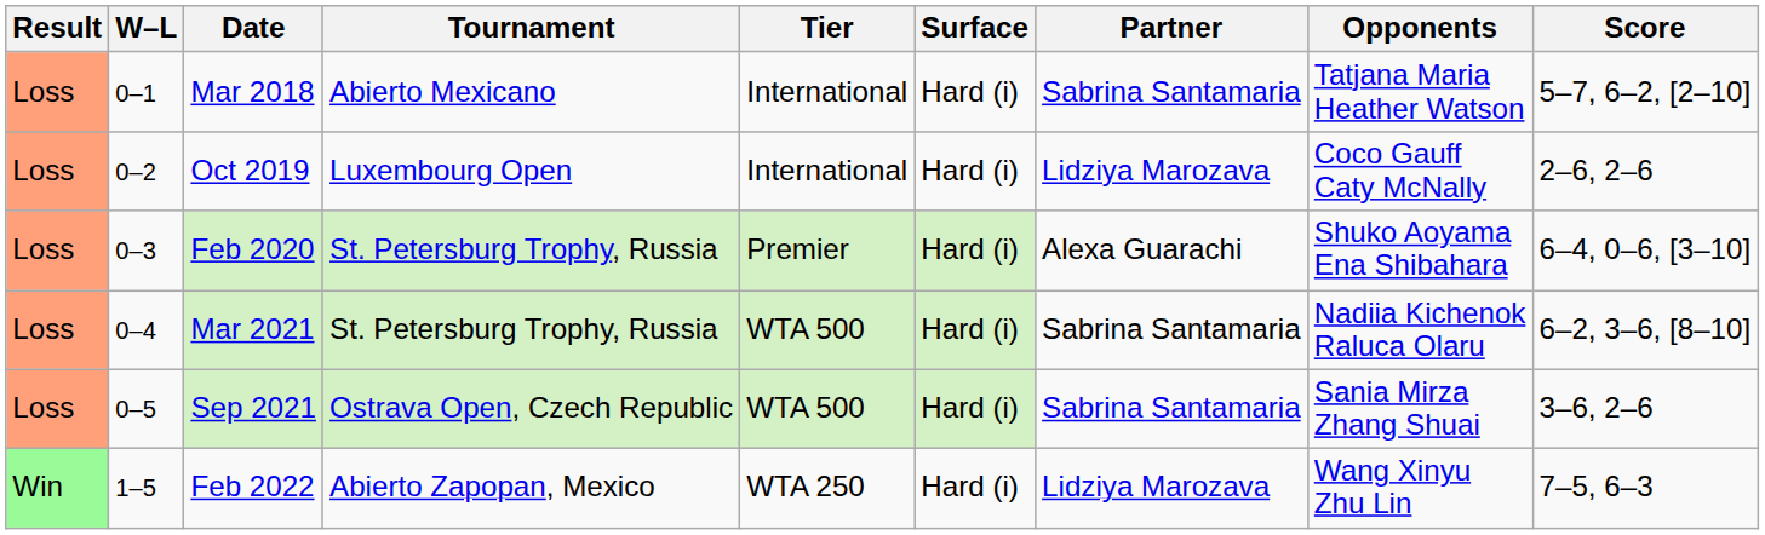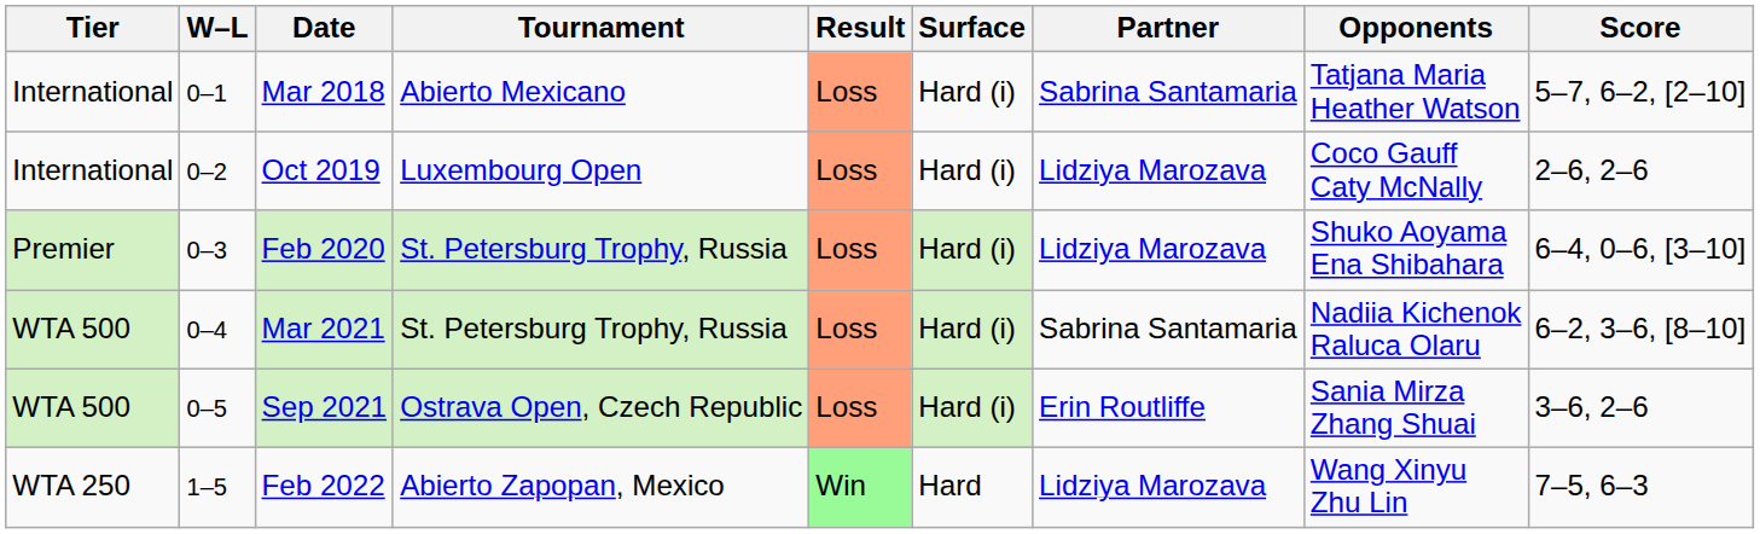 <table class="sortable wikitable">
 <tr>
-<th>Result</th>
+<th>Tier</th>
 <th class="unsortable">W–L</th>
 <th>Date</th>
 <th>Tournament</th>
-<th>Tier</th>
+<th>Result</th>
 <th>Surface</th>
 <th>Partner</th>
 <th>Opponents</th>
 <th class="unsortable">Score</th>
 </tr>
 <tr>
-<td style="background:#ffa07a;">Loss</td>
+<td>International</td>
 <td><small>0–1</small></td>
 <td><a href='#'>Mar 2018</a></td>
 <td><a href='#'>Abierto Mexicano</a></td>
-<td>International</td>
+<td style="background:#ffa07a;">Loss</td>
 <td>Hard (i)</td>
 <td> <a href='#'>Sabrina Santamaria</a></td>
 <td> <a href='#'>Tatjana Maria</a> <br>  <a href='#'>Heather Watson</a></td>
 <td>5–7, 6–2, [2–10]</td>
 </tr>
 <tr>
-<td style="background:#ffa07a;">Loss</td>
+<td>International</td>
 <td><small>0–2</small></td>
 <td><a href='#'>Oct 2019</a></td>
 <td><a href='#'>Luxembourg Open</a></td>
-<td>International</td>
+<td style="background:#ffa07a;">Loss</td>
 <td>Hard (i)</td>
 <td> <a href='#'>Lidziya Marozava</a></td>
 <td> <a href='#'>Coco Gauff</a> <br>  <a href='#'>Caty McNally</a></td>
 <td>2–6, 2–6</td>
 </tr>
 <tr>
-<td style="background:#ffa07a;">Loss</td>
+<td style ="background:#d4f1c5;">Premier</td>
 <td><small>0–3</small></td>
 <td style ="background:#d4f1c5;"><a href='#'>Feb 2020</a></td>
 <td style ="background:#d4f1c5;"><a href='#'>St. Petersburg Trophy</a>, Russia</td>
-<td style ="background:#d4f1c5;">Premier</td>
+<td style="background:#ffa07a;">Loss</td>
 <td style ="background:#d4f1c5;">Hard (i)</td>
-<td> Alexa Guarachi</td>
+<td> <a href='#'>Lidziya Marozava</a></td>
 <td> <a href='#'>Shuko Aoyama</a> <br>  <a href='#'>Ena Shibahara</a></td>
 <td>6–4, 0–6, [3–10]</td>
 </tr>
 <tr>
-<td style="background:#ffa07a;">Loss</td>
+<td style ="background:#d4f1c5;">WTA 500</td>
 <td><small>0–4</small></td>
 <td style ="background:#d4f1c5;"><a href='#'>Mar 2021</a></td>
 <td style ="background:#d4f1c5;">St. Petersburg Trophy, Russia</td>
-<td style ="background:#d4f1c5;">WTA 500</td>
+<td style="background:#ffa07a;">Loss</td>
 <td style ="background:#d4f1c5;">Hard (i)</td>
 <td> Sabrina Santamaria</td>
 <td> <a href='#'>Nadiia Kichenok</a> <br>  <a href='#'>Raluca Olaru</a></td>
 <td>6–2, 3–6, [8–10]</td>
 </tr>
 <tr>
-<td style="background:#ffa07a;">Loss</td>
+<td style ="background:#d4f1c5;">WTA 500</td>
 <td><small>0–5</small></td>
 <td style ="background:#d4f1c5;"><a href='#'>Sep 2021</a></td>
 <td style ="background:#d4f1c5;"><a href='#'>Ostrava Open</a>, Czech Republic</td>
-<td style ="background:#d4f1c5;">WTA 500</td>
+<td style="background:#ffa07a;">Loss</td>
 <td style ="background:#d4f1c5;">Hard (i)</td>
-<td> <a href='#'>Sabrina Santamaria</a></td>
+<td> <a href='#'>Erin Routliffe</a></td>
 <td> <a href='#'>Sania Mirza</a> <br>  <a href='#'>Zhang Shuai</a></td>
 <td>3–6, 2–6</td>
 </tr>
 <tr>
-<td style="background:#98fb98;">Win</td>
+<td>WTA 250</td>
 <td><small>1–5</small></td>
 <td><a href='#'>Feb 2022</a></td>
 <td><a href='#'>Abierto Zapopan</a>, Mexico</td>
-<td>WTA 250</td>
-<td>Hard (i)</td>
+<td style="background:#98fb98;">Win</td>
+<td>Hard</td>
 <td> <a href='#'>Lidziya Marozava</a></td>
 <td> <a href='#'>Wang Xinyu</a> <br>  <a href='#'>Zhu Lin</a></td>
 <td>7–5, 6–3</td>
 </tr>
 </table>
